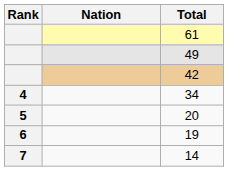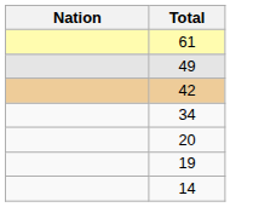 <table class="wikitable sortable" style="text-align:center; font-size:85%">
 <tr>
-<th scope="col" style="width:25px;">Rank</th>
 <th ! scope="col" style="width:120px;">Nation</th>
 <th ! scope="col" style="width:60px;">Total</th>
 </tr>
 <tr bgcolor=fffcaf>
-<th scope=row></th>
 <td align=left></td>
 <td>61</td>
 </tr>
 <tr bgcolor=e5e5e5>
-<th scope=row></th>
 <td align=left></td>
 <td>49</td>
 </tr>
 <tr bgcolor=eecc99>
-<th scope=row></th>
 <td align=left></td>
 <td>42</td>
 </tr>
 <tr>
-<th scope=row>4</th>
 <td align=left></td>
 <td>34</td>
 </tr>
 <tr>
-<th scope=row>5</th>
 <td align=left></td>
 <td>20</td>
 </tr>
 <tr>
-<th scope=row>6</th>
 <td align=left></td>
 <td>19</td>
 </tr>
 <tr>
-<th scope=row>7</th>
 <td align=left></td>
 <td>14</td>
 </tr>
 </table>
